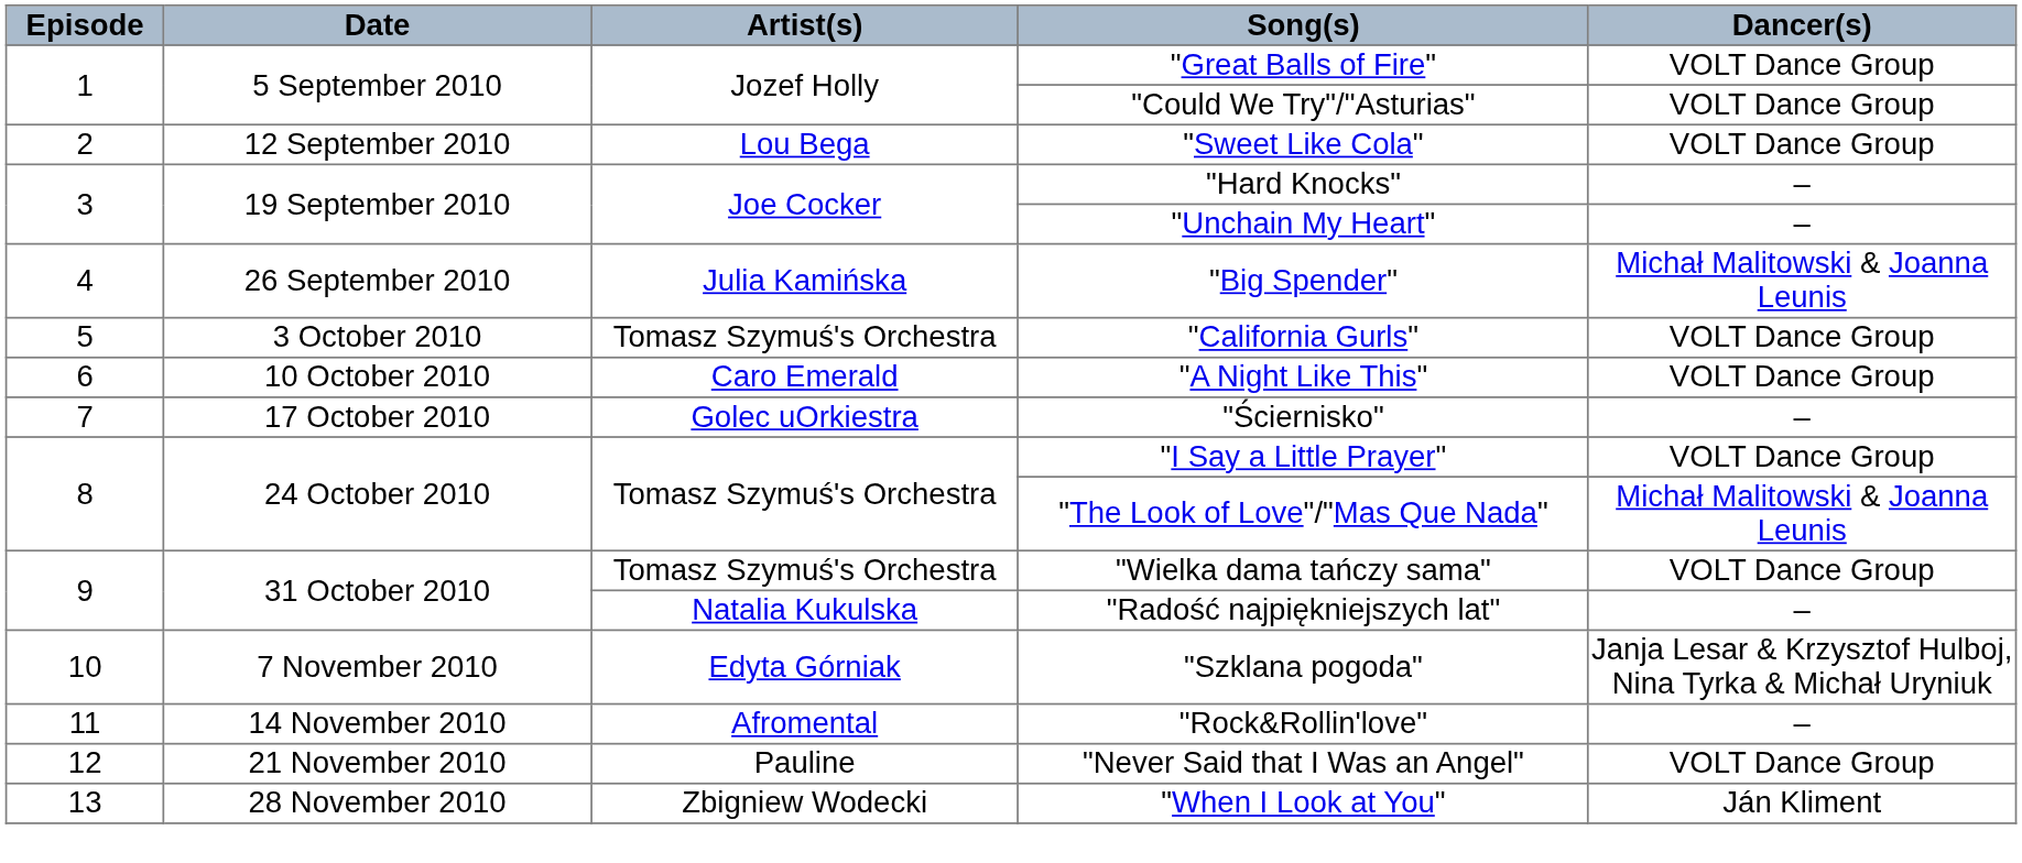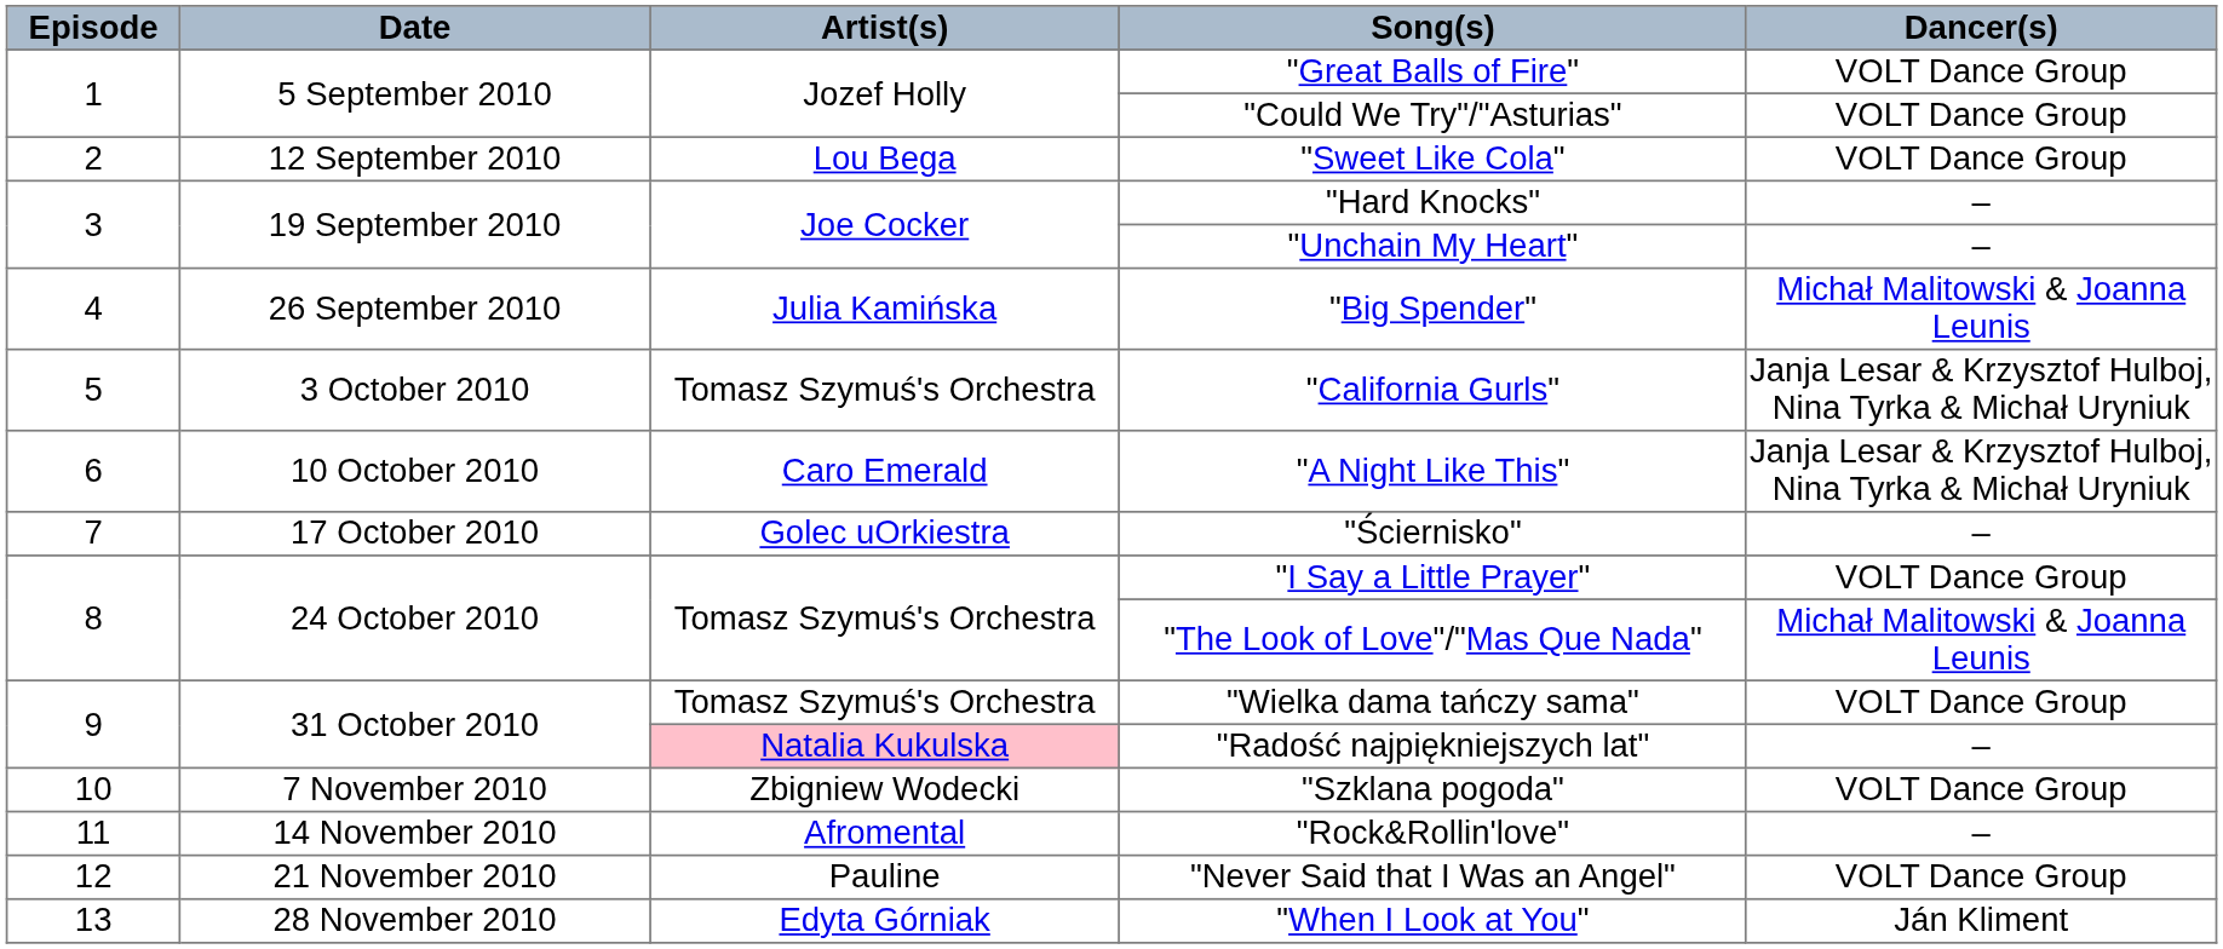 <table style="text-align: center; width: 84%; margin: 0 auto; border-collapse: collapse" border="1" cellpadding="1" cellspacing="1">
 <tr style="background: #ABC">
 <th width="4%">Episode</th>
 <th width="15%">Date</th>
 <th width="15%">Artist(s)</th>
 <th width="20%">Song(s)</th>
 <th width="15%">Dancer(s)</th>
 </tr>
 <tr>
 <td rowspan=2>1</td>
 <td rowspan=2>5 September 2010</td>
 <td rowspan=2>Jozef Holly</td>
 <td>"<a href='#'>Great Balls of Fire</a>"</td>
 <td>VOLT Dance Group</td>
 </tr>
 <tr>
 <td>"Could We Try"/"Asturias"</td>
 <td>VOLT Dance Group</td>
 </tr>
 <tr>
 <td>2</td>
 <td>12 September 2010</td>
 <td><a href='#'>Lou Bega</a></td>
 <td>"<a href='#'>Sweet Like Cola</a>"</td>
 <td>VOLT Dance Group</td>
 </tr>
 <tr>
 <td rowspan=2>3</td>
 <td rowspan=2>19 September 2010</td>
 <td rowspan=2><a href='#'>Joe Cocker</a></td>
 <td>"Hard Knocks"</td>
 <td>–</td>
 </tr>
 <tr>
 <td>"<a href='#'>Unchain My Heart</a>"</td>
 <td>–</td>
 </tr>
 <tr>
 <td>4</td>
 <td>26 September 2010</td>
 <td><a href='#'>Julia Kamińska</a></td>
 <td>"<a href='#'>Big Spender</a>"</td>
 <td><a href='#'>Michał Malitowski</a> & <a href='#'>Joanna Leunis</a></td>
 </tr>
 <tr>
 <td>5</td>
 <td>3 October 2010</td>
 <td>Tomasz Szymuś's Orchestra</td>
 <td>"<a href='#'>California Gurls</a>"</td>
-<td>VOLT Dance Group</td>
+<td>Janja Lesar & Krzysztof Hulboj, Nina Tyrka & Michał Uryniuk</td>
 </tr>
 <tr>
 <td>6</td>
 <td>10 October 2010</td>
 <td><a href='#'>Caro Emerald</a></td>
 <td>"<a href='#'>A Night Like This</a>"</td>
-<td>VOLT Dance Group</td>
+<td>Janja Lesar & Krzysztof Hulboj, Nina Tyrka & Michał Uryniuk</td>
 </tr>
 <tr>
 <td>7</td>
 <td>17 October 2010</td>
 <td><a href='#'>Golec uOrkiestra</a></td>
 <td>"Ściernisko"</td>
 <td>–</td>
 </tr>
 <tr>
 <td rowspan=2>8</td>
 <td rowspan=2>24 October 2010</td>
 <td rowspan=2>Tomasz Szymuś's Orchestra</td>
 <td>"<a href='#'>I Say a Little Prayer</a>"</td>
 <td>VOLT Dance Group</td>
 </tr>
 <tr>
 <td>"<a href='#'>The Look of Love</a>"/"<a href='#'>Mas Que Nada</a>"</td>
 <td><a href='#'>Michał Malitowski</a> & <a href='#'>Joanna Leunis</a></td>
 </tr>
 <tr>
 <td rowspan=2>9</td>
 <td rowspan=2>31 October 2010</td>
 <td>Tomasz Szymuś's Orchestra</td>
 <td>"Wielka dama tańczy sama"</td>
 <td>VOLT Dance Group</td>
 </tr>
 <tr>
-<td><a href='#'>Natalia Kukulska</a></td>
+<td style="background: pink;"><a href='#'>Natalia Kukulska</a></td>
 <td>"Radość najpiękniejszych lat"</td>
 <td>–</td>
 </tr>
 <tr>
 <td>10</td>
 <td>7 November 2010</td>
-<td><a href='#'>Edyta Górniak</a></td>
+<td>Zbigniew Wodecki</td>
 <td>"Szklana pogoda"</td>
-<td>Janja Lesar & Krzysztof Hulboj, Nina Tyrka & Michał Uryniuk</td>
+<td>VOLT Dance Group</td>
 </tr>
 <tr>
 <td>11</td>
 <td>14 November 2010</td>
 <td><a href='#'>Afromental</a></td>
 <td>"Rock&Rollin'love"</td>
 <td>–</td>
 </tr>
 <tr>
 <td>12</td>
 <td>21 November 2010</td>
 <td>Pauline</td>
 <td>"Never Said that I Was an Angel"</td>
 <td>VOLT Dance Group</td>
 </tr>
 <tr>
 <td>13</td>
 <td>28 November 2010</td>
-<td>Zbigniew Wodecki</td>
+<td><a href='#'>Edyta Górniak</a></td>
 <td>"<a href='#'>When I Look at You</a>"</td>
 <td>Ján Kliment</td>
 </tr>
 </table>
